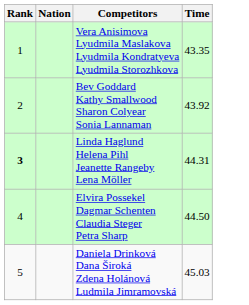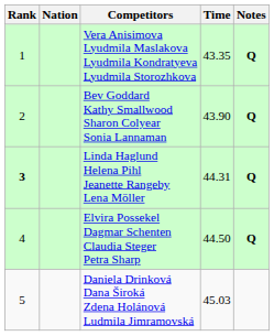 <table class="wikitable sortable" style="text-align:center">
 <tr>
 <th>Rank</th>
 <th>Nation</th>
 <th>Competitors</th>
 <th>Time</th>
+<th>Notes</th>
 </tr>
 <tr bgcolor=ccffcc>
 <td>1</td>
 <td align=left></td>
 <td align=left><a href='#'>Vera Anisimova</a><br><a href='#'>Lyudmila Maslakova</a><br><a href='#'>Lyudmila Kondratyeva</a><br><a href='#'>Lyudmila Storozhkova</a></td>
 <td>43.35</td>
+<td><strong>Q</strong></td>
 </tr>
 <tr bgcolor=ccffcc>
 <td>2</td>
 <td align=left></td>
 <td align=left><a href='#'>Bev Goddard</a><br><a href='#'>Kathy Smallwood</a><br><a href='#'>Sharon Colyear</a><br><a href='#'>Sonia Lannaman</a></td>
-<td>43.92</td>
+<td>43.90</td>
+<td><strong>Q</strong></td>
 </tr>
 <tr bgcolor=ccffcc>
 <td><strong>3</strong></td>
 <td align=left></td>
 <td align=left><a href='#'>Linda Haglund</a><br><a href='#'>Helena Pihl</a><br><a href='#'>Jeanette Rangeby</a><br><a href='#'>Lena Möller</a></td>
 <td>44.31</td>
+<td><strong>Q</strong></td>
 </tr>
 <tr bgcolor=ccffcc>
 <td>4</td>
 <td align=left></td>
 <td align=left><a href='#'>Elvira Possekel</a><br><a href='#'>Dagmar Schenten</a><br><a href='#'>Claudia Steger</a><br><a href='#'>Petra Sharp</a></td>
 <td>44.50</td>
+<td><strong>Q</strong></td>
 </tr>
 <tr>
 <td>5</td>
 <td align=left></td>
 <td align=left><a href='#'>Daniela Drinková</a><br><a href='#'>Dana Široká</a><br><a href='#'>Zdena Holánová</a><br><a href='#'>Ludmila Jimramovská</a></td>
 <td>45.03</td>
+<td></td>
 </tr>
 </table>
